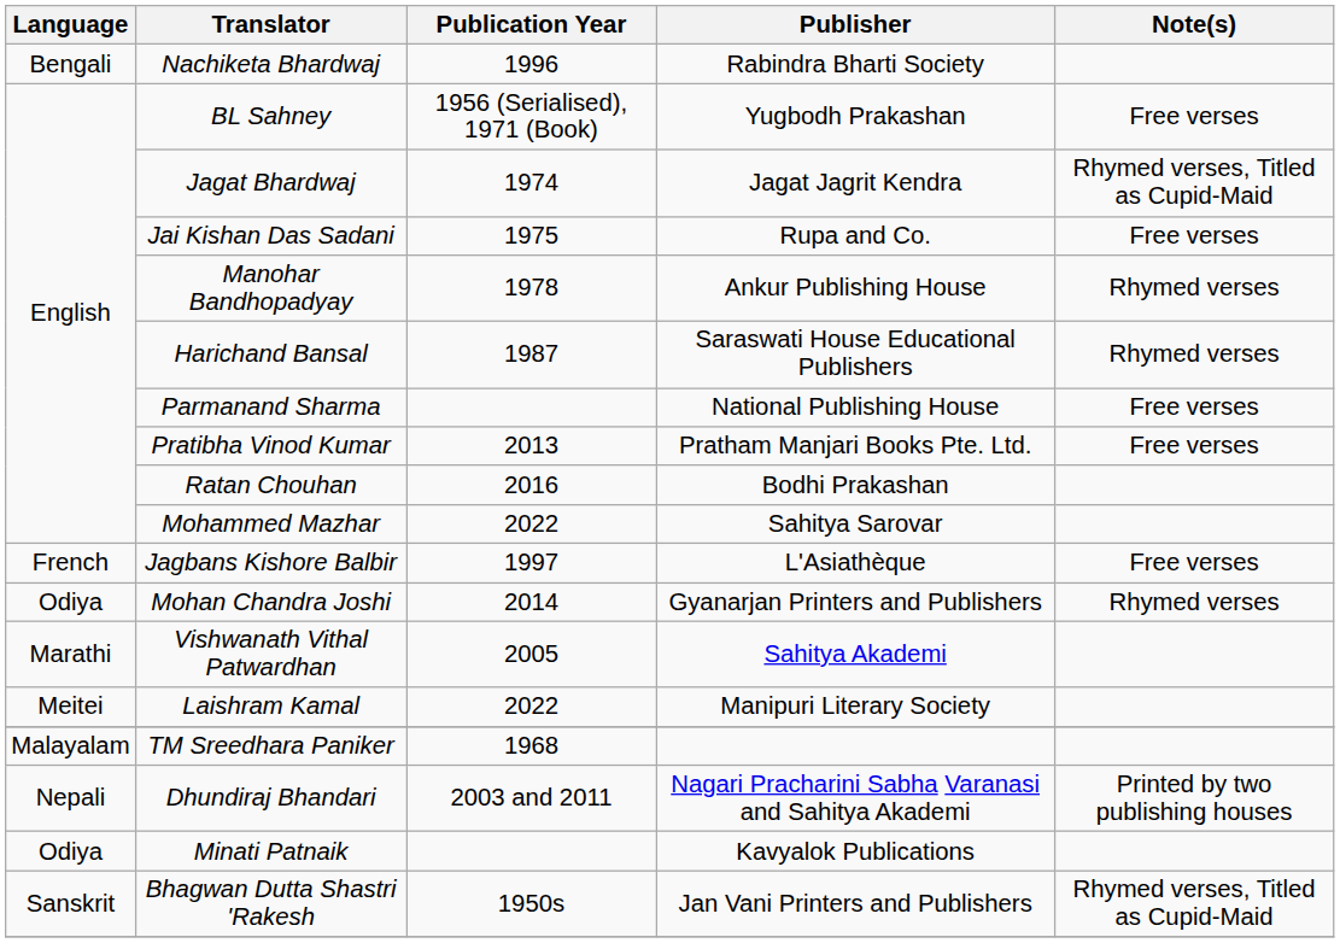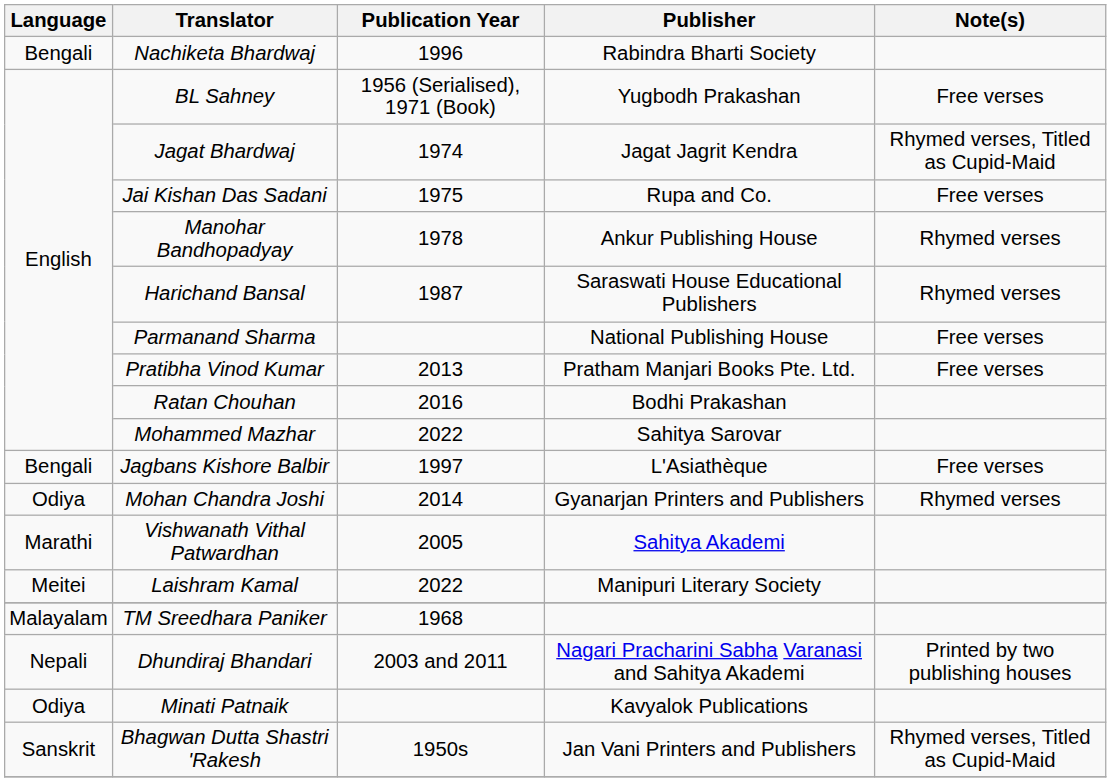 <table class="wikitable" style="text-align: center;">
 <tr>
 <th>Language</th>
 <th>Translator</th>
 <th>Publication Year</th>
 <th>Publisher</th>
 <th>Note(s)</th>
 </tr>
 <tr>
 <td>Bengali</td>
 <td><em>Nachiketa Bhardwaj</em></td>
 <td>1996</td>
 <td>Rabindra Bharti Society</td>
 </tr>
 <tr>
 <td rowspan="9">English</td>
 <td><em>BL Sahney</em></td>
 <td>1956 (Serialised), 1971 (Book)</td>
 <td>Yugbodh Prakashan</td>
 <td>Free verses</td>
 </tr>
 <tr>
 <td><em>Jagat Bhardwaj</em></td>
 <td>1974</td>
 <td>Jagat Jagrit Kendra</td>
 <td>Rhymed verses, Titled as Cupid-Maid</td>
 </tr>
 <tr>
 <td><em>Jai Kishan Das Sadani</em></td>
 <td>1975</td>
 <td>Rupa and Co.</td>
 <td>Free verses</td>
 </tr>
 <tr>
 <td><em>Manohar Bandhopadyay</em></td>
 <td>1978</td>
 <td>Ankur Publishing House</td>
 <td>Rhymed verses</td>
 </tr>
 <tr>
 <td><em>Harichand Bansal</em></td>
 <td>1987</td>
 <td>Saraswati House Educational Publishers</td>
 <td>Rhymed verses</td>
 </tr>
 <tr>
 <td><em>Parmanand Sharma</em></td>
 <td></td>
 <td>National Publishing House</td>
 <td>Free verses</td>
 </tr>
 <tr>
 <td><em>Pratibha Vinod Kumar</em></td>
 <td>2013</td>
 <td>Pratham Manjari Books Pte. Ltd.</td>
 <td>Free verses</td>
 </tr>
 <tr>
 <td><em>Ratan Chouhan</em></td>
 <td>2016</td>
 <td>Bodhi Prakashan</td>
 <td></td>
 </tr>
 <tr>
 <td><em>Mohammed Mazhar</em></td>
 <td>2022</td>
 <td>Sahitya Sarovar</td>
 </tr>
 <tr>
-<td>French</td>
+<td>Bengali</td>
 <td><em>Jagbans Kishore Balbir</em></td>
 <td>1997</td>
 <td>L'Asiathèque</td>
 <td>Free verses</td>
 </tr>
 <tr>
 <td>Odiya</td>
 <td><em>Mohan Chandra Joshi</em></td>
 <td>2014</td>
 <td>Gyanarjan Printers and Publishers</td>
 <td>Rhymed verses</td>
 </tr>
 <tr>
 <td>Marathi</td>
 <td><em>Vishwanath Vithal Patwardhan</em></td>
 <td>2005</td>
 <td><a href='#'>Sahitya Akademi</a></td>
 <td></td>
 </tr>
 <tr>
 <td>Meitei</td>
 <td><em>Laishram Kamal</em></td>
 <td>2022</td>
 <td>Manipuri Literary Society</td>
 <td></td>
 </tr>
 <tr>
 </tr>
 <tr>
 <td>Malayalam</td>
 <td><em>TM Sreedhara Paniker</em></td>
 <td>1968</td>
 <td></td>
 <td></td>
 </tr>
 <tr>
 <td>Nepali</td>
 <td><em>Dhundiraj Bhandari</em></td>
 <td>2003 and 2011</td>
 <td><a href='#'>Nagari Pracharini Sabha</a> <a href='#'>Varanasi</a> and Sahitya Akademi</td>
 <td>Printed by two publishing houses</td>
 </tr>
 <tr>
 <td>Odiya</td>
 <td><em>Minati Patnaik</em></td>
 <td></td>
 <td>Kavyalok Publications</td>
 <td></td>
 </tr>
 <tr>
 <td>Sanskrit</td>
 <td><em>Bhagwan Dutta Shastri 'Rakesh<strong></td>
 <td>1950s</td>
 <td>Jan Vani Printers and Publishers</td>
 <td>Rhymed verses, Titled as Cupid-Maid</td>
 </tr>
 <tr>
 </tr>
 </table>
